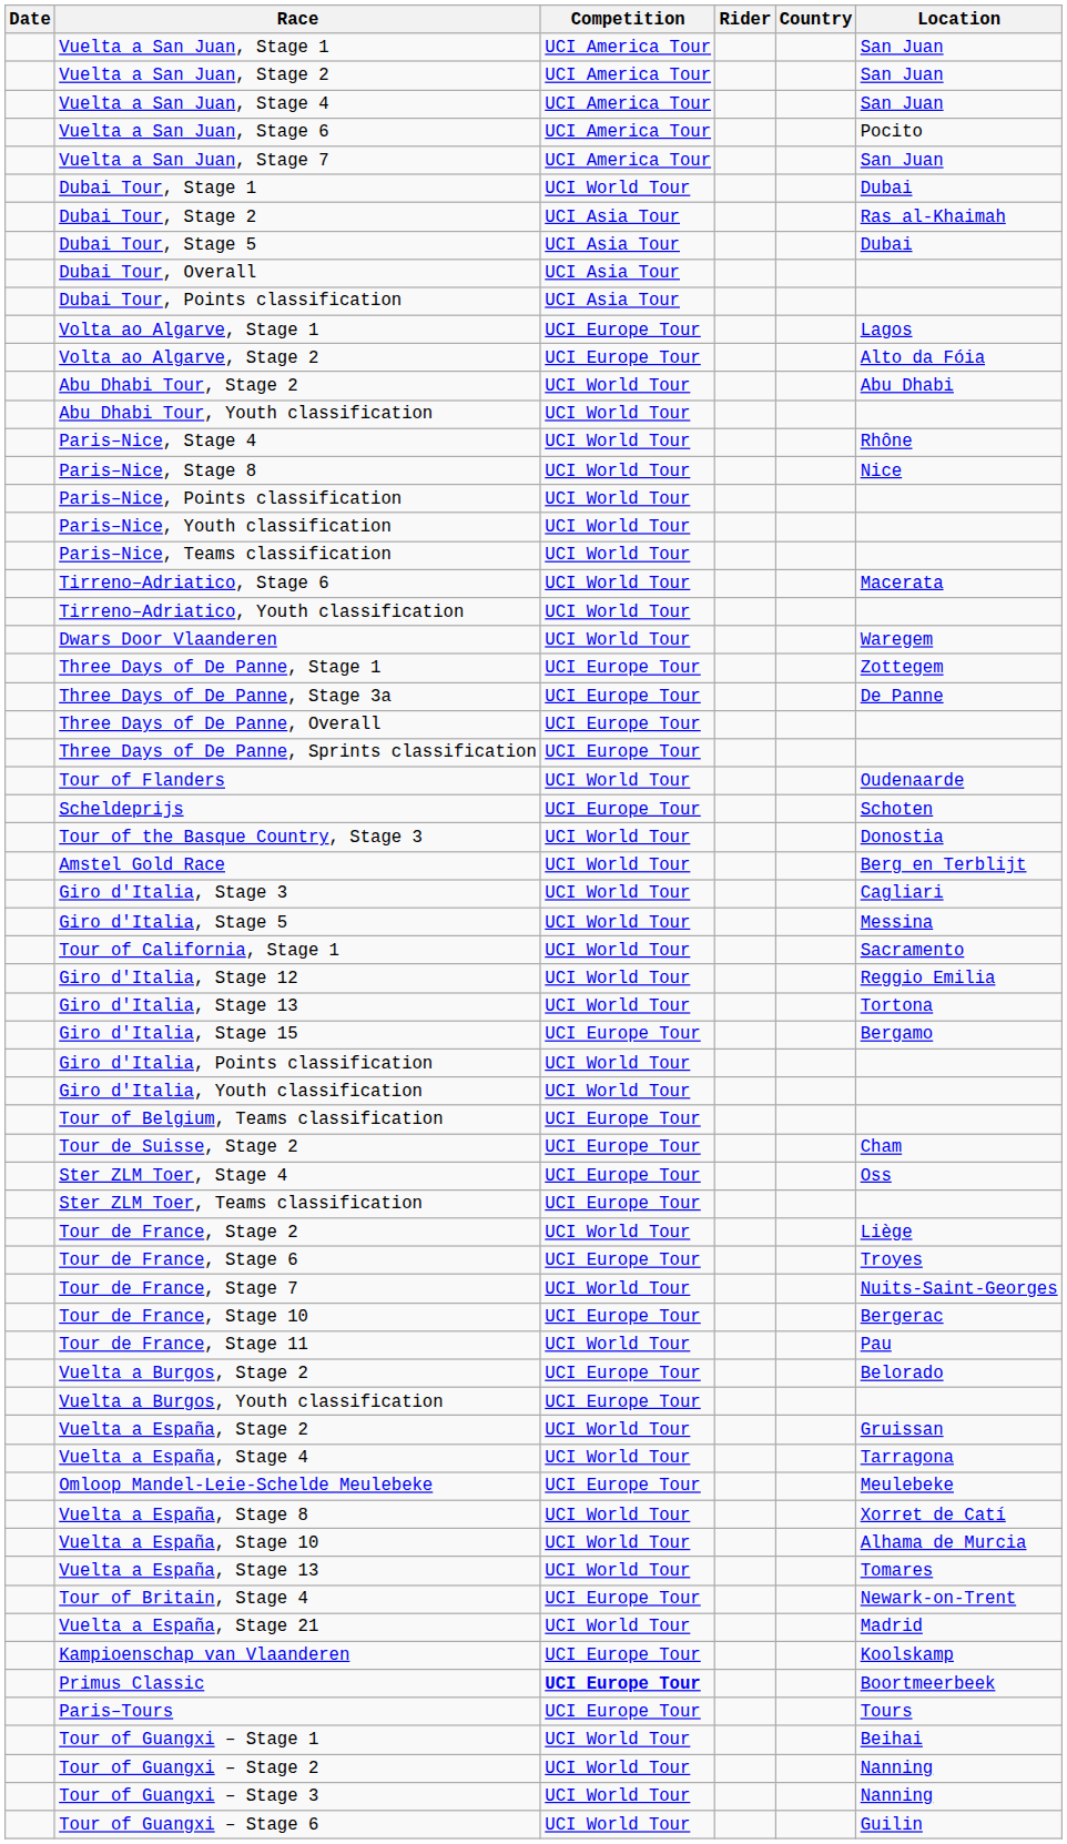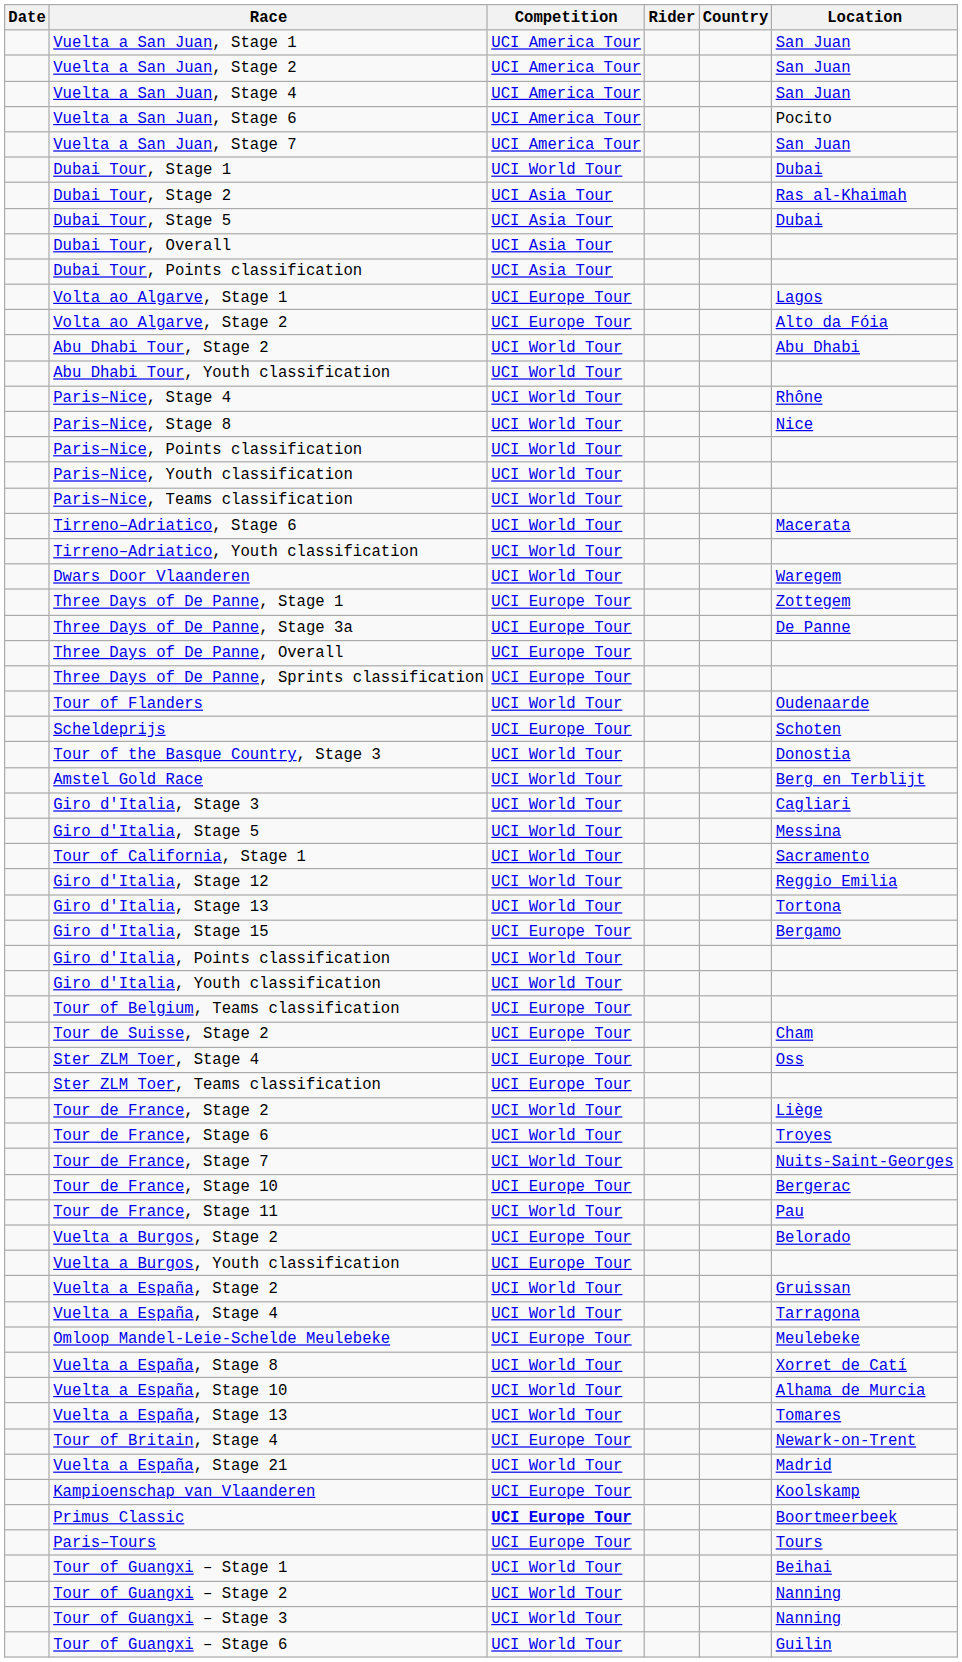 <table class="wikitable sortable">
 <tr>
 <th>Date</th>
 <th>Race</th>
 <th>Competition</th>
 <th>Rider</th>
 <th>Country</th>
 <th>Location</th>
 </tr>
 <tr>
 <td></td>
 <td><a href='#'>Vuelta a San Juan</a>, Stage 1</td>
 <td><a href='#'>UCI America Tour</a></td>
 <td></td>
 <td></td>
 <td><a href='#'>San Juan</a></td>
 </tr>
 <tr>
 <td></td>
 <td><a href='#'>Vuelta a San Juan</a>, Stage 2</td>
 <td><a href='#'>UCI America Tour</a></td>
 <td></td>
 <td></td>
 <td><a href='#'>San Juan</a></td>
 </tr>
 <tr>
 <td></td>
 <td><a href='#'>Vuelta a San Juan</a>, Stage 4</td>
 <td><a href='#'>UCI America Tour</a></td>
 <td></td>
 <td></td>
 <td><a href='#'>San Juan</a></td>
 </tr>
 <tr>
 <td></td>
 <td><a href='#'>Vuelta a San Juan</a>, Stage 6</td>
 <td><a href='#'>UCI America Tour</a></td>
 <td></td>
 <td></td>
 <td>Pocito</td>
 </tr>
 <tr>
 <td></td>
 <td><a href='#'>Vuelta a San Juan</a>, Stage 7</td>
 <td><a href='#'>UCI America Tour</a></td>
 <td></td>
 <td></td>
 <td><a href='#'>San Juan</a></td>
 </tr>
 <tr>
 <td></td>
 <td><a href='#'>Dubai Tour</a>, Stage 1</td>
 <td><a href='#'>UCI World Tour</a></td>
 <td></td>
 <td></td>
 <td><a href='#'>Dubai</a></td>
 </tr>
 <tr>
 <td></td>
 <td><a href='#'>Dubai Tour</a>, Stage 2</td>
 <td><a href='#'>UCI Asia Tour</a></td>
 <td></td>
 <td></td>
 <td><a href='#'>Ras al-Khaimah</a></td>
 </tr>
 <tr>
 <td></td>
 <td><a href='#'>Dubai Tour</a>, Stage 5</td>
 <td><a href='#'>UCI Asia Tour</a></td>
 <td></td>
 <td></td>
 <td><a href='#'>Dubai</a></td>
 </tr>
 <tr>
 <td></td>
 <td><a href='#'>Dubai Tour</a>, Overall</td>
 <td><a href='#'>UCI Asia Tour</a></td>
 <td></td>
 <td></td>
 <td></td>
 </tr>
 <tr>
 <td></td>
 <td><a href='#'>Dubai Tour</a>, Points classification</td>
 <td><a href='#'>UCI Asia Tour</a></td>
 <td></td>
 <td></td>
 <td></td>
 </tr>
 <tr>
 <td></td>
 <td><a href='#'>Volta ao Algarve</a>, Stage 1</td>
 <td><a href='#'>UCI Europe Tour</a></td>
 <td></td>
 <td></td>
 <td><a href='#'>Lagos</a></td>
 </tr>
 <tr>
 <td></td>
 <td><a href='#'>Volta ao Algarve</a>, Stage 2</td>
 <td><a href='#'>UCI Europe Tour</a></td>
 <td></td>
 <td></td>
 <td><a href='#'>Alto da Fóia</a></td>
 </tr>
 <tr>
 <td></td>
 <td><a href='#'>Abu Dhabi Tour</a>, Stage 2</td>
 <td><a href='#'>UCI World Tour</a></td>
 <td></td>
 <td></td>
 <td><a href='#'>Abu Dhabi</a></td>
 </tr>
 <tr>
 <td></td>
 <td><a href='#'>Abu Dhabi Tour</a>, Youth classification</td>
 <td><a href='#'>UCI World Tour</a></td>
 <td></td>
 <td></td>
 <td></td>
 </tr>
 <tr>
 <td></td>
 <td><a href='#'>Paris–Nice</a>, Stage 4</td>
 <td><a href='#'>UCI World Tour</a></td>
 <td></td>
 <td></td>
 <td><a href='#'>Rhône</a></td>
 </tr>
 <tr>
 <td></td>
 <td><a href='#'>Paris–Nice</a>, Stage 8</td>
 <td><a href='#'>UCI World Tour</a></td>
 <td></td>
 <td></td>
 <td><a href='#'>Nice</a></td>
 </tr>
 <tr>
 <td></td>
 <td><a href='#'>Paris–Nice</a>, Points classification</td>
 <td><a href='#'>UCI World Tour</a></td>
 <td></td>
 <td></td>
 <td></td>
 </tr>
 <tr>
 <td></td>
 <td><a href='#'>Paris–Nice</a>, Youth classification</td>
 <td><a href='#'>UCI World Tour</a></td>
 <td></td>
 <td></td>
 <td></td>
 </tr>
 <tr>
 <td></td>
 <td><a href='#'>Paris–Nice</a>, Teams classification</td>
 <td><a href='#'>UCI World Tour</a></td>
 <td align="center"></td>
 <td></td>
 <td></td>
 </tr>
 <tr>
 <td></td>
 <td><a href='#'>Tirreno–Adriatico</a>, Stage 6</td>
 <td><a href='#'>UCI World Tour</a></td>
 <td></td>
 <td></td>
 <td><a href='#'>Macerata</a></td>
 </tr>
 <tr>
 <td></td>
 <td><a href='#'>Tirreno–Adriatico</a>, Youth classification</td>
 <td><a href='#'>UCI World Tour</a></td>
 <td></td>
 <td></td>
 <td></td>
 </tr>
 <tr>
 <td></td>
 <td><a href='#'>Dwars Door Vlaanderen</a></td>
 <td><a href='#'>UCI World Tour</a></td>
 <td></td>
 <td></td>
 <td><a href='#'>Waregem</a></td>
 </tr>
 <tr>
 <td></td>
 <td><a href='#'>Three Days of De Panne</a>, Stage 1</td>
 <td><a href='#'>UCI Europe Tour</a></td>
 <td></td>
 <td></td>
 <td><a href='#'>Zottegem</a></td>
 </tr>
 <tr>
 <td></td>
 <td><a href='#'>Three Days of De Panne</a>, Stage 3a</td>
 <td><a href='#'>UCI Europe Tour</a></td>
 <td></td>
 <td></td>
 <td><a href='#'>De Panne</a></td>
 </tr>
 <tr>
 <td></td>
 <td><a href='#'>Three Days of De Panne</a>, Overall</td>
 <td><a href='#'>UCI Europe Tour</a></td>
 <td></td>
 <td></td>
 <td></td>
 </tr>
 <tr>
 <td></td>
 <td><a href='#'>Three Days of De Panne</a>, Sprints classification</td>
 <td><a href='#'>UCI Europe Tour</a></td>
 <td></td>
 <td></td>
 <td></td>
 </tr>
 <tr>
 <td></td>
 <td><a href='#'>Tour of Flanders</a></td>
 <td><a href='#'>UCI World Tour</a></td>
 <td></td>
 <td></td>
 <td><a href='#'>Oudenaarde</a></td>
 </tr>
 <tr>
 <td></td>
 <td><a href='#'>Scheldeprijs</a></td>
 <td><a href='#'>UCI Europe Tour</a></td>
 <td></td>
 <td></td>
 <td><a href='#'>Schoten</a></td>
 </tr>
 <tr>
 <td></td>
 <td><a href='#'>Tour of the Basque Country</a>, Stage 3</td>
 <td><a href='#'>UCI World Tour</a></td>
 <td></td>
 <td></td>
 <td><a href='#'>Donostia</a></td>
 </tr>
 <tr>
 <td></td>
 <td><a href='#'>Amstel Gold Race</a></td>
 <td><a href='#'>UCI World Tour</a></td>
 <td></td>
 <td></td>
 <td><a href='#'>Berg en Terblijt</a></td>
 </tr>
 <tr>
 <td></td>
 <td><a href='#'>Giro d'Italia</a>, Stage 3</td>
 <td><a href='#'>UCI World Tour</a></td>
 <td></td>
 <td></td>
 <td><a href='#'>Cagliari</a></td>
 </tr>
 <tr>
 <td></td>
 <td><a href='#'>Giro d'Italia</a>, Stage 5</td>
 <td><a href='#'>UCI World Tour</a></td>
 <td></td>
 <td></td>
 <td><a href='#'>Messina</a></td>
 </tr>
 <tr>
 <td></td>
 <td><a href='#'>Tour of California</a>, Stage 1</td>
 <td><a href='#'>UCI World Tour</a></td>
 <td></td>
 <td></td>
 <td><a href='#'>Sacramento</a></td>
 </tr>
 <tr>
 <td></td>
 <td><a href='#'>Giro d'Italia</a>, Stage 12</td>
 <td><a href='#'>UCI World Tour</a></td>
 <td></td>
 <td></td>
 <td><a href='#'>Reggio Emilia</a></td>
 </tr>
 <tr>
 <td></td>
 <td><a href='#'>Giro d'Italia</a>, Stage 13</td>
 <td><a href='#'>UCI World Tour</a></td>
 <td></td>
 <td></td>
 <td><a href='#'>Tortona</a></td>
 </tr>
 <tr>
 <td></td>
 <td><a href='#'>Giro d'Italia</a>, Stage 15</td>
 <td><a href='#'>UCI Europe Tour</a></td>
 <td></td>
 <td></td>
 <td><a href='#'>Bergamo</a></td>
 </tr>
 <tr>
 <td></td>
 <td><a href='#'>Giro d'Italia</a>, Points classification</td>
 <td><a href='#'>UCI World Tour</a></td>
 <td></td>
 <td></td>
 <td></td>
 </tr>
 <tr>
 <td></td>
 <td><a href='#'>Giro d'Italia</a>, Youth classification</td>
 <td><a href='#'>UCI World Tour</a></td>
 <td></td>
 <td></td>
 <td></td>
 </tr>
 <tr>
 <td></td>
 <td><a href='#'>Tour of Belgium</a>, Teams classification</td>
 <td><a href='#'>UCI Europe Tour</a></td>
 <td align="center"></td>
 <td></td>
 <td></td>
 </tr>
 <tr>
 <td></td>
 <td><a href='#'>Tour de Suisse</a>, Stage 2</td>
 <td><a href='#'>UCI Europe Tour</a></td>
 <td></td>
 <td></td>
 <td><a href='#'>Cham</a></td>
 </tr>
 <tr>
 <td></td>
 <td><a href='#'>Ster ZLM Toer</a>, Stage 4</td>
 <td><a href='#'>UCI Europe Tour</a></td>
 <td></td>
 <td></td>
 <td><a href='#'>Oss</a></td>
 </tr>
 <tr>
 <td></td>
 <td><a href='#'>Ster ZLM Toer</a>, Teams classification</td>
 <td><a href='#'>UCI Europe Tour</a></td>
 <td align="center"></td>
 <td></td>
 <td></td>
 </tr>
 <tr>
 <td></td>
 <td><a href='#'>Tour de France</a>, Stage 2</td>
 <td><a href='#'>UCI World Tour</a></td>
 <td></td>
 <td></td>
 <td><a href='#'>Liège</a></td>
 </tr>
 <tr>
 <td></td>
 <td><a href='#'>Tour de France</a>, Stage 6</td>
-<td><a href='#'>UCI Europe Tour</a></td>
+<td><a href='#'>UCI World Tour</a></td>
 <td></td>
 <td></td>
 <td><a href='#'>Troyes</a></td>
 </tr>
 <tr>
 <td></td>
 <td><a href='#'>Tour de France</a>, Stage 7</td>
 <td><a href='#'>UCI World Tour</a></td>
 <td></td>
 <td></td>
 <td><a href='#'>Nuits-Saint-Georges</a></td>
 </tr>
 <tr>
 <td></td>
 <td><a href='#'>Tour de France</a>, Stage 10</td>
 <td><a href='#'>UCI Europe Tour</a></td>
 <td></td>
 <td></td>
 <td><a href='#'>Bergerac</a></td>
 </tr>
 <tr>
 <td></td>
 <td><a href='#'>Tour de France</a>, Stage 11</td>
 <td><a href='#'>UCI World Tour</a></td>
 <td></td>
 <td></td>
 <td><a href='#'>Pau</a></td>
 </tr>
 <tr>
 <td></td>
 <td><a href='#'>Vuelta a Burgos</a>, Stage 2</td>
 <td><a href='#'>UCI Europe Tour</a></td>
 <td></td>
 <td></td>
 <td><a href='#'>Belorado</a></td>
 </tr>
 <tr>
 <td></td>
 <td><a href='#'>Vuelta a Burgos</a>, Youth classification</td>
 <td><a href='#'>UCI Europe Tour</a></td>
 <td></td>
 <td></td>
 <td></td>
 </tr>
 <tr>
 <td></td>
 <td><a href='#'>Vuelta a España</a>, Stage 2</td>
 <td><a href='#'>UCI World Tour</a></td>
 <td></td>
 <td></td>
 <td><a href='#'>Gruissan</a></td>
 </tr>
 <tr>
 <td></td>
 <td><a href='#'>Vuelta a España</a>, Stage 4</td>
 <td><a href='#'>UCI World Tour</a></td>
 <td></td>
 <td></td>
 <td><a href='#'>Tarragona</a> </td>
 </tr>
 <tr>
 <td></td>
 <td><a href='#'>Omloop Mandel-Leie-Schelde Meulebeke</a></td>
 <td><a href='#'>UCI Europe Tour</a></td>
 <td></td>
 <td></td>
 <td><a href='#'>Meulebeke</a> </td>
 </tr>
 <tr>
 <td></td>
 <td><a href='#'>Vuelta a España</a>, Stage 8</td>
 <td><a href='#'>UCI World Tour</a></td>
 <td></td>
 <td></td>
 <td><a href='#'>Xorret de Catí</a>  </td>
 </tr>
 <tr>
 <td></td>
 <td><a href='#'>Vuelta a España</a>, Stage 10</td>
 <td><a href='#'>UCI World Tour</a></td>
 <td></td>
 <td></td>
 <td><a href='#'>Alhama de Murcia</a></td>
 </tr>
 <tr>
 <td></td>
 <td><a href='#'>Vuelta a España</a>, Stage 13</td>
 <td><a href='#'>UCI World Tour</a></td>
 <td></td>
 <td></td>
 <td><a href='#'>Tomares</a> </td>
 </tr>
 <tr>
 <td></td>
 <td><a href='#'>Tour of Britain</a>, Stage 4</td>
 <td><a href='#'>UCI Europe Tour</a></td>
 <td></td>
 <td></td>
 <td><a href='#'>Newark-on-Trent</a></td>
 </tr>
 <tr>
 <td></td>
 <td><a href='#'>Vuelta a España</a>, Stage 21</td>
 <td><a href='#'>UCI World Tour</a></td>
 <td></td>
 <td></td>
 <td><a href='#'>Madrid</a></td>
 </tr>
 <tr>
 <td></td>
 <td><a href='#'>Kampioenschap van Vlaanderen</a></td>
 <td><a href='#'>UCI Europe Tour</a></td>
 <td></td>
 <td></td>
 <td><a href='#'>Koolskamp</a></td>
 </tr>
 <tr>
 <td></td>
 <td><a href='#'>Primus Classic</a></td>
 <td><strong><a href='#'>UCI Europe Tour</a></strong></td>
 <td></td>
 <td></td>
 <td><a href='#'>Boortmeerbeek</a></td>
 </tr>
 <tr>
 <td></td>
 <td><a href='#'>Paris–Tours</a></td>
 <td><a href='#'>UCI Europe Tour</a></td>
 <td></td>
 <td></td>
 <td><a href='#'>Tours</a></td>
 </tr>
 <tr>
 <td></td>
 <td><a href='#'>Tour of Guangxi</a> – Stage 1</td>
 <td><a href='#'>UCI World Tour</a></td>
 <td></td>
 <td></td>
 <td><a href='#'>Beihai</a></td>
 </tr>
 <tr>
 <td></td>
 <td><a href='#'>Tour of Guangxi</a> – Stage 2</td>
 <td><a href='#'>UCI World Tour</a></td>
 <td></td>
 <td></td>
 <td><a href='#'>Nanning</a></td>
 </tr>
 <tr>
 <td></td>
 <td><a href='#'>Tour of Guangxi</a> – Stage 3</td>
 <td><a href='#'>UCI World Tour</a></td>
 <td></td>
 <td></td>
 <td><a href='#'>Nanning</a></td>
 </tr>
 <tr>
 <td></td>
 <td><a href='#'>Tour of Guangxi</a> – Stage 6</td>
 <td><a href='#'>UCI World Tour</a></td>
 <td></td>
 <td></td>
 <td><a href='#'>Guilin</a></td>
 </tr>
 </table>
